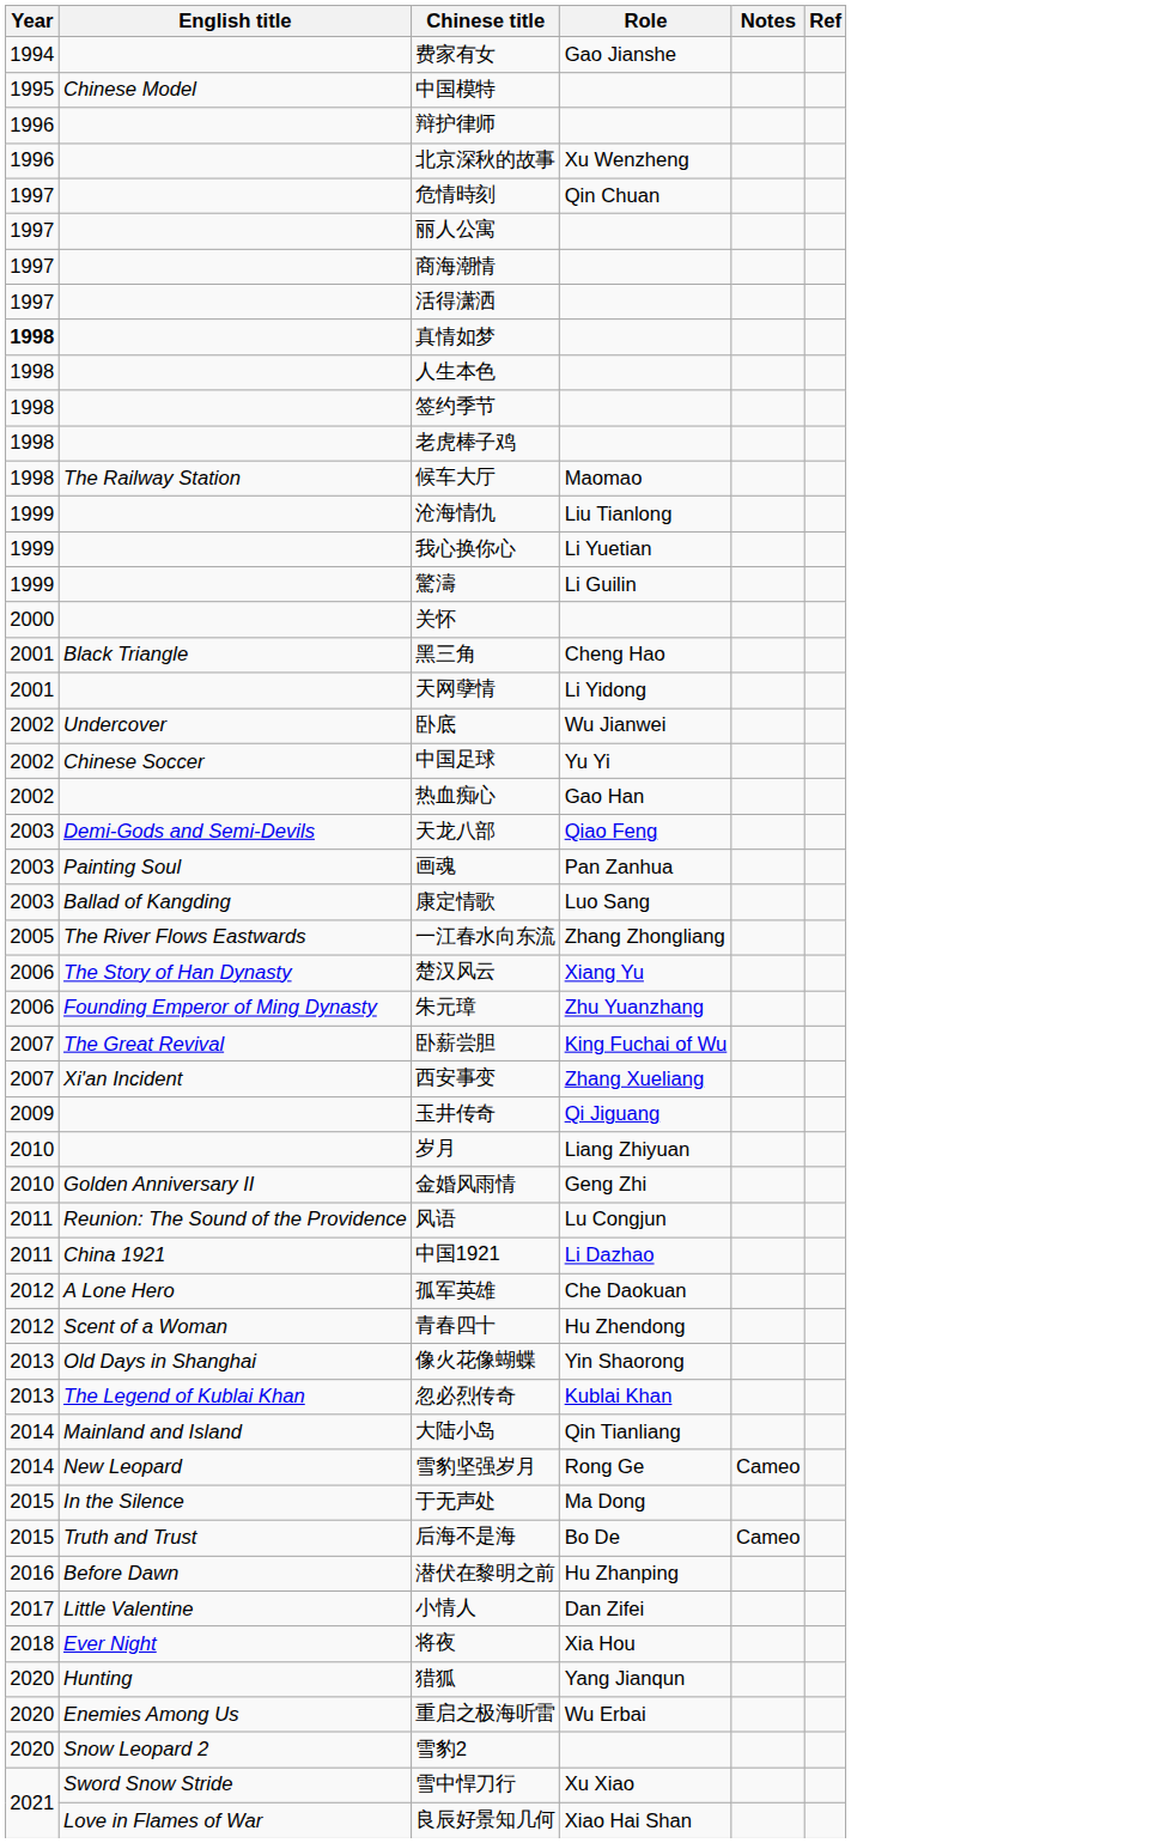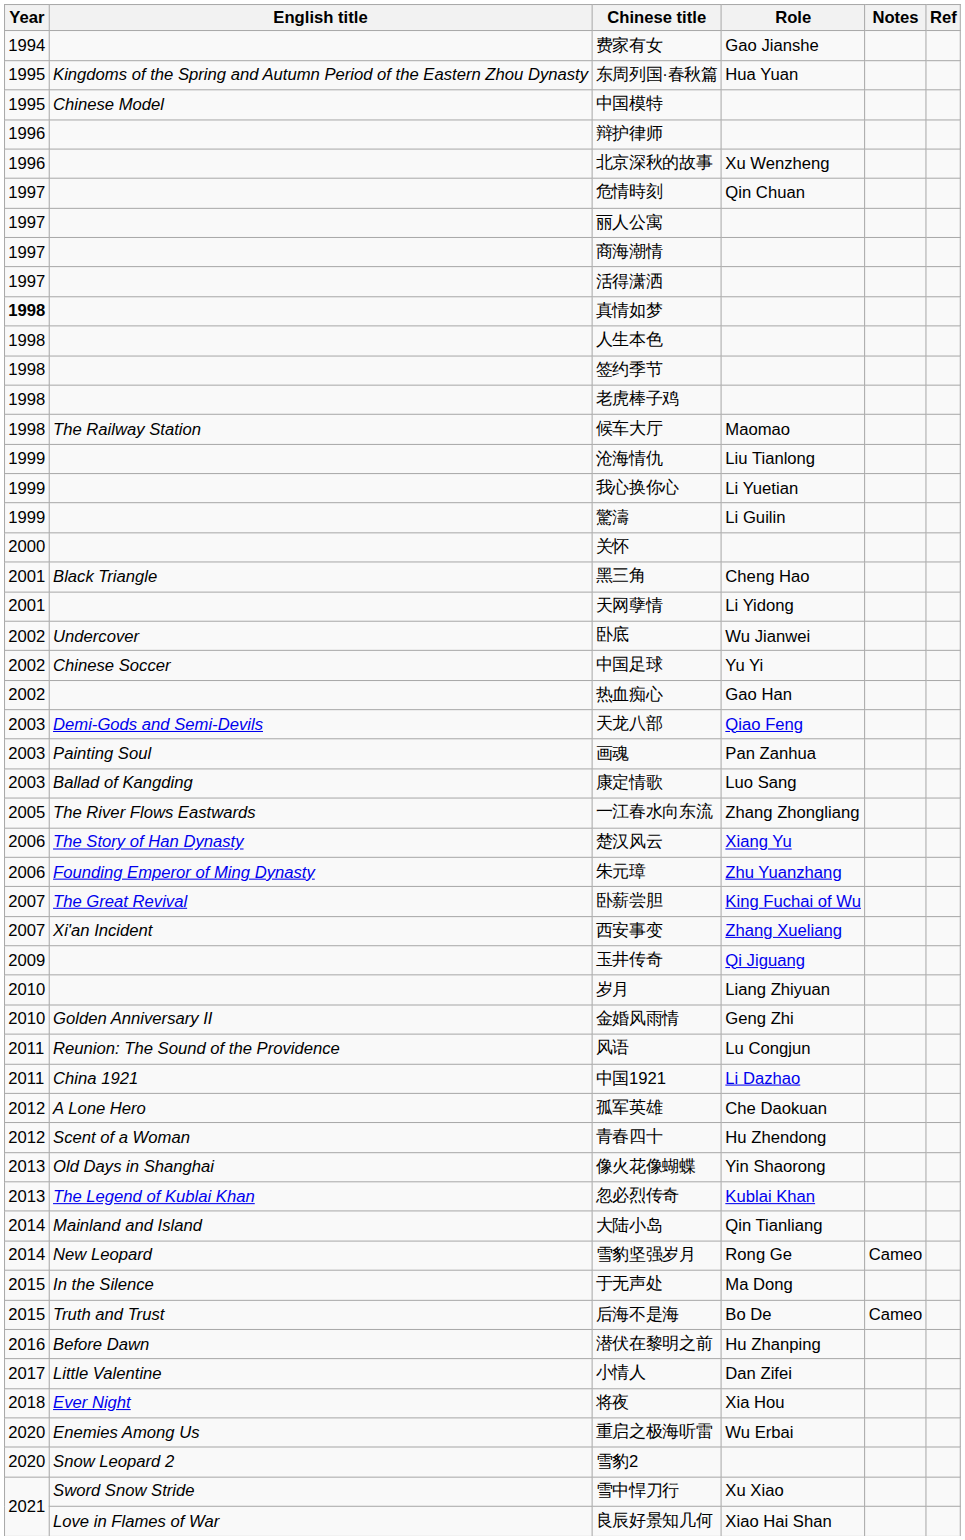 <table class="wikitable sortable">
 <tr>
 <th>Year</th>
 <th>English title</th>
 <th>Chinese title</th>
 <th>Role</th>
 <th>Notes</th>
 <th>Ref</th>
 </tr>
 <tr>
 <td>1994</td>
 <td></td>
 <td>费家有女</td>
 <td>Gao Jianshe</td>
+<td></td>
+<td></td>
+</tr>
+<tr>
+<td>1995</td>
+<td><em>Kingdoms of the Spring and Autumn Period of the Eastern Zhou Dynasty</em></td>
+<td>东周列国·春秋篇</td>
+<td>Hua Yuan</td>
 <td></td>
 <td></td>
 </tr>
 <tr>
 <td>1995</td>
 <td><em>Chinese Model</em></td>
 <td>中国模特</td>
 <td></td>
 <td></td>
 <td></td>
 </tr>
 <tr>
 <td>1996</td>
 <td></td>
 <td>辩护律师</td>
 <td></td>
 <td></td>
 <td></td>
 </tr>
 <tr>
 <td>1996</td>
 <td></td>
 <td>北京深秋的故事</td>
 <td>Xu Wenzheng</td>
 <td></td>
 <td></td>
 </tr>
 <tr>
 <td>1997</td>
 <td></td>
 <td>危情時刻</td>
 <td>Qin Chuan</td>
 <td></td>
 <td></td>
 </tr>
 <tr>
 <td>1997</td>
 <td></td>
 <td>丽人公寓</td>
 <td></td>
 <td></td>
 <td></td>
 </tr>
 <tr>
 <td>1997</td>
 <td></td>
 <td>商海潮情</td>
 <td></td>
 <td></td>
 <td></td>
 </tr>
 <tr>
 <td>1997</td>
 <td></td>
 <td>活得潇洒</td>
 <td></td>
 <td></td>
 <td></td>
 </tr>
 <tr>
 <td><strong>1998</strong></td>
 <td></td>
 <td>真情如梦</td>
 <td></td>
 <td></td>
 <td></td>
 </tr>
 <tr>
 <td>1998</td>
 <td></td>
 <td>人生本色</td>
 <td></td>
 <td></td>
 <td></td>
 </tr>
 <tr>
 <td>1998</td>
 <td></td>
 <td>签约季节</td>
 <td></td>
 <td></td>
 <td></td>
 </tr>
 <tr>
 <td>1998</td>
 <td></td>
 <td>老虎棒子鸡</td>
 <td></td>
 <td></td>
 <td></td>
 </tr>
 <tr>
 <td>1998</td>
 <td><em>The Railway Station</em></td>
 <td>候车大厅</td>
 <td>Maomao</td>
 <td></td>
 <td></td>
 </tr>
 <tr>
 <td>1999</td>
 <td></td>
 <td>沧海情仇</td>
 <td>Liu Tianlong</td>
 <td></td>
 <td></td>
 </tr>
 <tr>
 <td>1999</td>
 <td></td>
 <td>我心换你心</td>
 <td>Li Yuetian</td>
 <td></td>
 <td></td>
 </tr>
 <tr>
 <td>1999</td>
 <td></td>
 <td>驚濤</td>
 <td>Li Guilin</td>
 <td></td>
 <td></td>
 </tr>
 <tr>
 <td>2000</td>
 <td></td>
 <td>关怀</td>
 <td></td>
 <td></td>
 <td></td>
 </tr>
 <tr>
 <td>2001</td>
 <td><em>Black Triangle</em></td>
 <td>黑三角</td>
 <td>Cheng Hao</td>
 <td></td>
 <td></td>
 </tr>
 <tr>
 <td>2001</td>
 <td></td>
 <td>天网孽情</td>
 <td>Li Yidong</td>
 <td></td>
 <td></td>
 </tr>
 <tr>
 <td>2002</td>
 <td><em>Undercover</em></td>
 <td>卧底</td>
 <td>Wu Jianwei</td>
 <td></td>
 <td></td>
 </tr>
 <tr>
 <td>2002</td>
 <td><em>Chinese Soccer</em></td>
 <td>中国足球</td>
 <td>Yu Yi</td>
 <td></td>
 <td></td>
 </tr>
 <tr>
 <td>2002</td>
 <td></td>
 <td>热血痴心</td>
 <td>Gao Han</td>
 <td></td>
 <td></td>
 </tr>
 <tr>
 <td>2003</td>
 <td><em><a href='#'>Demi-Gods and Semi-Devils</a></em></td>
 <td>天龙八部</td>
 <td><a href='#'>Qiao Feng</a></td>
 <td></td>
 <td></td>
 </tr>
 <tr>
 <td>2003</td>
 <td><em>Painting Soul</em></td>
 <td>画魂</td>
 <td>Pan Zanhua</td>
 <td></td>
 <td></td>
 </tr>
 <tr>
 <td>2003</td>
 <td><em>Ballad of Kangding</em></td>
 <td>康定情歌</td>
 <td>Luo Sang</td>
 <td></td>
 <td></td>
 </tr>
 <tr>
 <td>2005</td>
 <td><em>The River Flows Eastwards</em></td>
 <td>一江春水向东流</td>
 <td>Zhang Zhongliang</td>
 <td></td>
 <td></td>
 </tr>
 <tr>
 <td>2006</td>
 <td><em><a href='#'>The Story of Han Dynasty</a></em></td>
 <td>楚汉风云</td>
 <td><a href='#'>Xiang Yu</a></td>
 <td></td>
 <td></td>
 </tr>
 <tr>
 <td>2006</td>
 <td><em><a href='#'>Founding Emperor of Ming Dynasty</a></em></td>
 <td>朱元璋</td>
 <td><a href='#'>Zhu Yuanzhang</a></td>
 <td></td>
 <td></td>
 </tr>
 <tr>
 <td>2007</td>
 <td><em><a href='#'>The Great Revival</a></em></td>
 <td>卧薪尝胆</td>
 <td><a href='#'>King Fuchai of Wu</a></td>
 <td></td>
 <td></td>
 </tr>
 <tr>
 <td>2007</td>
 <td><em>Xi'an Incident</em></td>
 <td>西安事变</td>
 <td><a href='#'>Zhang Xueliang</a></td>
 <td></td>
 <td></td>
 </tr>
 <tr>
 <td>2009</td>
 <td></td>
 <td>玉井传奇</td>
 <td><a href='#'>Qi Jiguang</a></td>
 <td></td>
 <td></td>
 </tr>
 <tr>
 <td>2010</td>
 <td></td>
 <td>岁月</td>
 <td>Liang Zhiyuan</td>
 <td></td>
 <td></td>
 </tr>
 <tr>
 <td>2010</td>
 <td><em>Golden Anniversary II</em></td>
 <td>金婚风雨情</td>
 <td>Geng Zhi</td>
 <td></td>
 <td></td>
 </tr>
 <tr>
 <td>2011</td>
 <td><em>Reunion: The Sound of the Providence</em></td>
 <td>风语</td>
 <td>Lu Congjun</td>
 <td></td>
 <td></td>
 </tr>
 <tr>
 <td>2011</td>
 <td><em>China 1921</em></td>
 <td>中国1921</td>
 <td><a href='#'>Li Dazhao</a></td>
 <td></td>
 <td></td>
 </tr>
 <tr>
 <td>2012</td>
 <td><em>A Lone Hero</em></td>
 <td>孤军英雄</td>
 <td>Che Daokuan</td>
 <td></td>
 <td></td>
 </tr>
 <tr>
 <td>2012</td>
 <td><em>Scent of a Woman</em></td>
 <td>青春四十</td>
 <td>Hu Zhendong</td>
 <td></td>
 <td></td>
 </tr>
 <tr>
 <td>2013</td>
 <td><em>Old Days in Shanghai</em></td>
 <td>像火花像蝴蝶</td>
 <td>Yin Shaorong</td>
 <td></td>
 <td></td>
 </tr>
 <tr>
 <td>2013</td>
 <td><em><a href='#'>The Legend of Kublai Khan</a></em></td>
 <td>忽必烈传奇</td>
 <td><a href='#'>Kublai Khan</a></td>
 <td></td>
 <td></td>
 </tr>
 <tr>
 <td>2014</td>
 <td><em>Mainland and Island</em></td>
 <td>大陆小岛</td>
 <td>Qin Tianliang</td>
 <td></td>
 <td></td>
 </tr>
 <tr>
 <td>2014</td>
 <td><em>New Leopard</em></td>
 <td>雪豹坚强岁月</td>
 <td>Rong Ge</td>
 <td>Cameo</td>
 <td></td>
 </tr>
 <tr>
 <td>2015</td>
 <td><em>In the Silence</em></td>
 <td>于无声处</td>
 <td>Ma Dong</td>
 <td></td>
 <td></td>
 </tr>
 <tr>
 <td>2015</td>
 <td><em>Truth and Trust</em></td>
 <td>后海不是海</td>
 <td>Bo De</td>
 <td>Cameo</td>
 <td></td>
 </tr>
 <tr>
 <td>2016</td>
 <td><em>Before Dawn</em></td>
 <td>潜伏在黎明之前</td>
 <td>Hu Zhanping</td>
 <td></td>
 <td></td>
 </tr>
 <tr>
 <td>2017</td>
 <td><em>Little Valentine</em></td>
 <td>小情人</td>
 <td>Dan Zifei</td>
 <td></td>
 <td></td>
 </tr>
 <tr>
 <td>2018</td>
 <td><em><a href='#'>Ever Night</a></em></td>
 <td>将夜</td>
 <td>Xia Hou</td>
 <td></td>
 <td></td>
 </tr>
 <tr>
 <td>2020</td>
-<td><em>Hunting</em></td>
-<td>猎狐</td>
-<td>Yang Jianqun</td>
-<td></td>
-<td></td>
-</tr>
-<tr>
-<td>2020</td>
 <td><em>Enemies Among Us</em></td>
 <td>重启之极海听雷</td>
 <td>Wu Erbai</td>
 <td></td>
 <td></td>
 </tr>
 <tr>
 <td>2020</td>
 <td><em>Snow Leopard 2</em></td>
 <td>雪豹2</td>
 <td></td>
 <td></td>
 <td></td>
 </tr>
 <tr>
 <td rowspan=2>2021</td>
 <td><em>Sword Snow Stride</em></td>
 <td>雪中悍刀行</td>
 <td>Xu Xiao</td>
 <td></td>
 <td></td>
 </tr>
 <tr>
 <td><em>Love in Flames of War</em></td>
 <td>良辰好景知几何</td>
 <td>Xiao Hai Shan</td>
 <td></td>
 <td></td>
 </tr>
 </table>
